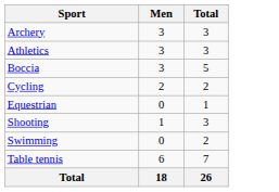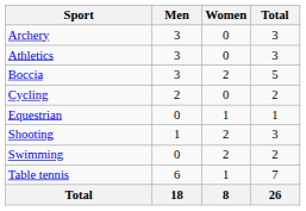 <table class="wikitable sortable" style="text-align:center;">
 <tr>
 <th width=180>Sport</th>
 <th width=55>Men</th>
+<th width=55>Women</th>
 <th width=55>Total</th>
 </tr>
 <tr>
 <td align=left><a href='#'>Archery</a></td>
 <td>3</td>
+<td>0</td>
 <td>3</td>
 </tr>
 <tr>
 <td align=left><a href='#'>Athletics</a></td>
 <td>3</td>
+<td>0</td>
 <td>3</td>
 </tr>
 <tr>
 <td align=left><a href='#'>Boccia</a></td>
 <td>3</td>
+<td>2</td>
 <td>5</td>
 </tr>
 <tr>
 <td align=left><a href='#'>Cycling</a></td>
 <td>2</td>
+<td>0</td>
 <td>2</td>
 </tr>
 <tr>
 <td align=left><a href='#'>Equestrian</a></td>
 <td>0</td>
 <td>1</td>
+<td>1</td>
 </tr>
 <tr>
 <td align=left><a href='#'>Shooting</a></td>
 <td>1</td>
+<td>2</td>
 <td>3</td>
 </tr>
 <tr>
 <td align=left><a href='#'>Swimming</a></td>
 <td>0</td>
 <td>2</td>
+<td>2</td>
 </tr>
 <tr>
 <td align=left><a href='#'>Table tennis</a></td>
 <td>6</td>
+<td>1</td>
 <td>7</td>
 </tr>
 <tr>
 <th>Total</th>
 <th>18</th>
+<th>8</th>
 <th>26</th>
 </tr>
 </table>
